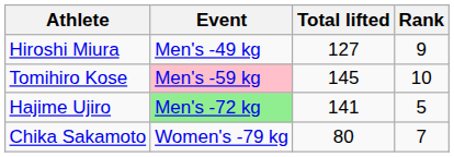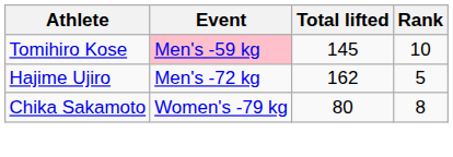 <table class="wikitable" style="font-size:90%">
 <tr>
 <th>Athlete</th>
 <th>Event</th>
 <th>Total lifted</th>
 <th>Rank</th>
-</tr>
-<tr align=center>
-<td align=left><a href='#'>Hiroshi Miura</a></td>
-<td align=left><a href='#'>Men's -49 kg</a></td>
-<td>127</td>
-<td>9</td>
 </tr>
 <tr align=center>
 <td align=left><a href='#'>Tomihiro Kose</a></td>
 <td align=left style="background: pink;"><a href='#'>Men's -59 kg</a></td>
 <td>145</td>
 <td>10</td>
 </tr>
 <tr align=center>
 <td align=left><a href='#'>Hajime Ujiro</a></td>
-<td align=left style="background: lightgreen;"><a href='#'>Men's -72 kg</a></td>
-<td>141</td>
+<td align=left><a href='#'>Men's -72 kg</a></td>
+<td>162</td>
 <td>5</td>
 </tr>
 <tr align=center>
 <td align=left><a href='#'>Chika Sakamoto</a></td>
 <td align=left><a href='#'>Women's -79 kg</a></td>
 <td>80</td>
-<td>7</td>
+<td>8</td>
 </tr>
 </table>
